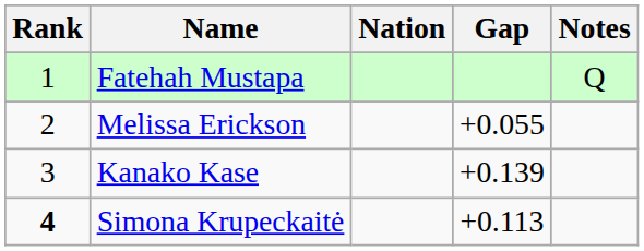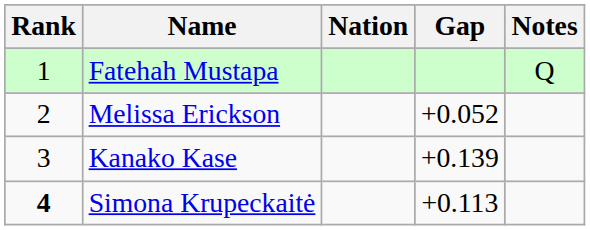 <table class="wikitable sortable" style="text-align:center">
 <tr>
 <th>Rank</th>
 <th>Name</th>
 <th>Nation</th>
 <th>Gap</th>
 <th>Notes</th>
 </tr>
 <tr bgcolor=ccffcc>
 <td>1</td>
 <td align=left><a href='#'>Fatehah Mustapa</a></td>
 <td align=left></td>
 <td></td>
 <td>Q</td>
 </tr>
 <tr>
 <td>2</td>
 <td align=left><a href='#'>Melissa Erickson</a></td>
 <td align=left></td>
-<td>+0.055</td>
+<td>+0.052</td>
 <td></td>
 </tr>
 <tr>
 <td>3</td>
 <td align=left><a href='#'>Kanako Kase</a></td>
 <td align=left></td>
 <td>+0.139</td>
 <td></td>
 </tr>
 <tr>
 <td><strong>4</strong></td>
 <td align=left><a href='#'>Simona Krupeckaitė</a></td>
 <td align=left></td>
 <td>+0.113</td>
 <td></td>
 </tr>
 </table>
